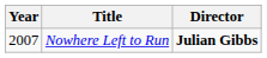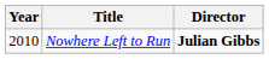 <table class="wikitable">
 <tr>
 <th>Year</th>
 <th>Title</th>
 <th>Director</th>
 </tr>
 <tr>
-<td>2007</td>
+<td>2010</td>
 <td><em><a href='#'>Nowhere Left to Run</a></em></td>
 <td><strong>Julian Gibbs</strong></td>
 </tr>
 </table>
